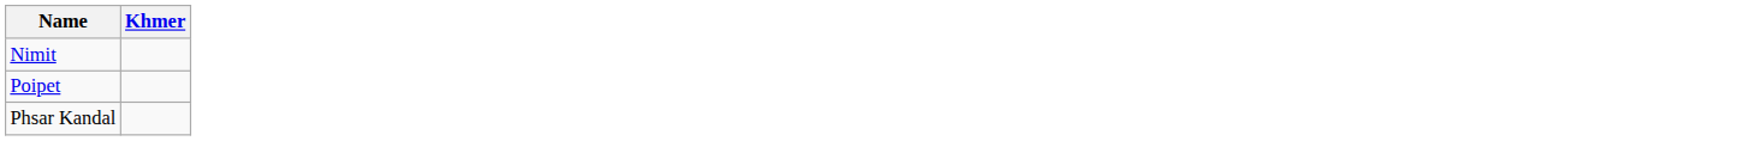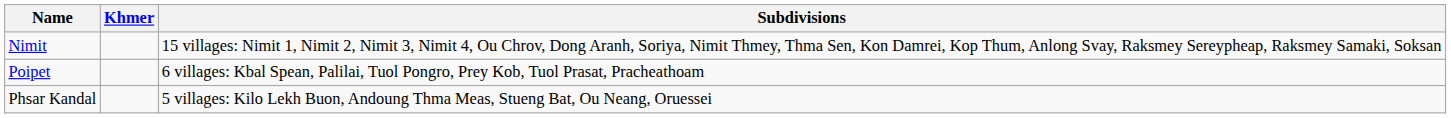 <table class="wikitable" style="font-size:90%;">
 <tr>
 <th>Name</th>
 <th><a href='#'>Khmer</a></th>
+<th>Subdivisions</th>
 </tr>
 <tr>
 <td><a href='#'>Nimit</a></td>
 <td></td>
+<td>15 villages: Nimit 1, Nimit 2, Nimit 3, Nimit 4, Ou Chrov, Dong Aranh, Soriya, Nimit Thmey, Thma Sen, Kon Damrei, Kop Thum, Anlong Svay, Raksmey Sereypheap, Raksmey Samaki, Soksan</td>
 </tr>
 <tr>
 <td><a href='#'>Poipet</a></td>
 <td></td>
+<td>6 villages: Kbal Spean, Palilai, Tuol Pongro, Prey Kob, Tuol Prasat, Pracheathoam</td>
 </tr>
 <tr>
 <td>Phsar Kandal</td>
 <td></td>
+<td>5 villages: Kilo Lekh Buon, Andoung Thma Meas, Stueng Bat, Ou Neang, Oruessei</td>
 </tr>
 </table>
